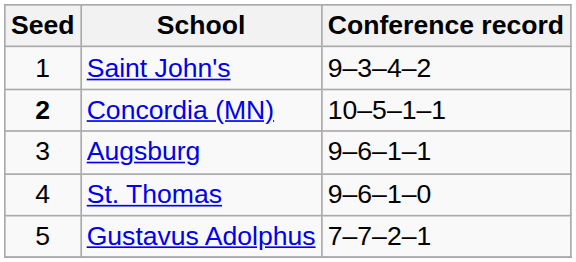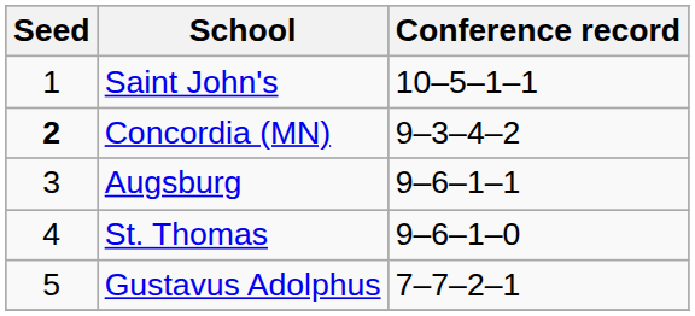 <table class="wikitable">
 <tr>
 <th>Seed</th>
 <th>School</th>
 <th>Conference record</th>
 </tr>
 <tr>
 <td align=center>1</td>
 <td><a href='#'>Saint John's</a></td>
-<td>9–3–4–2</td>
+<td>10–5–1–1</td>
 </tr>
 <tr>
 <td align=center><strong>2</strong></td>
 <td><a href='#'>Concordia (MN)</a></td>
-<td>10–5–1–1</td>
+<td>9–3–4–2</td>
 </tr>
 <tr>
 <td align=center>3</td>
 <td><a href='#'>Augsburg</a></td>
 <td>9–6–1–1</td>
 </tr>
 <tr>
 <td align=center>4</td>
 <td><a href='#'>St. Thomas</a></td>
 <td>9–6–1–0</td>
 </tr>
 <tr>
 <td align=center>5</td>
 <td><a href='#'>Gustavus Adolphus</a></td>
 <td>7–7–2–1</td>
 </tr>
 <tr>
 </tr>
 </table>
